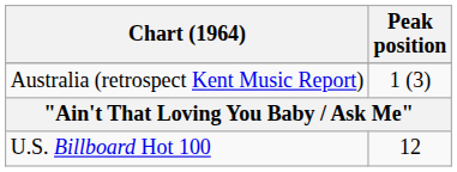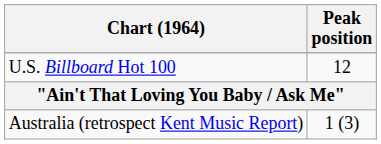 <table class="wikitable sortable" border="1">
 <tr>
 <th>Chart (1964)</th>
 <th>Peak<br>position</th>
 </tr>
 <tr>
 </tr>
 <tr>
-<td>Australia (retrospect <a href='#'>Kent Music Report</a>)</td>
-<td style="text-align:center;">1 (3)</td>
+<td>U.S. <a href='#'><em>Billboard</em> Hot 100</a></td>
+<td style="text-align:center;">12</td>
 </tr>
 <tr>
 <th colspan="2">"Ain't That Loving You Baby / Ask Me"</th>
 </tr>
 <tr>
-<td>U.S. <a href='#'><em>Billboard</em> Hot 100</a></td>
-<td style="text-align:center;">12</td>
+<td>Australia (retrospect <a href='#'>Kent Music Report</a>)</td>
+<td style="text-align:center;">1 (3)</td>
 </tr>
 </table>
